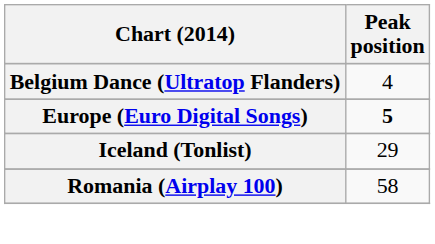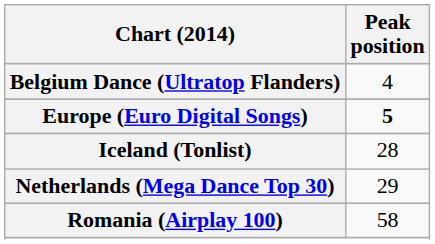 <table class="wikitable sortable plainrowheaders">
 <tr>
 <th scope="col">Chart (2014)</th>
 <th scope="col">Peak<br>position</th>
 </tr>
 <tr>
 </tr>
 <tr>
 <th scope="row">Belgium Dance (<a href='#'>Ultratop</a> Flanders)</th>
 <td align=center>4</td>
 </tr>
 <tr>
 </tr>
 <tr>
 <th scope="row">Europe (<a href='#'>Euro Digital Songs</a>)</th>
 <td align=center><strong>5</strong></td>
 </tr>
 <tr>
 </tr>
 <tr>
 <th scope="row">Iceland (Tonlist)</th>
+<td align=center>28</td>
+</tr>
+<tr>
+<th scope="row">Netherlands (<a href='#'>Mega Dance Top 30</a>)</th>
 <td align=center>29</td>
 </tr>
 <tr>
 </tr>
 <tr>
 <th scope="row">Romania (<a href='#'>Airplay 100</a>)</th>
 <td align="center">58</td>
 </tr>
 <tr>
 </tr>
 <tr>
 </tr>
 <tr>
 </tr>
 <tr>
 </tr>
 </table>
